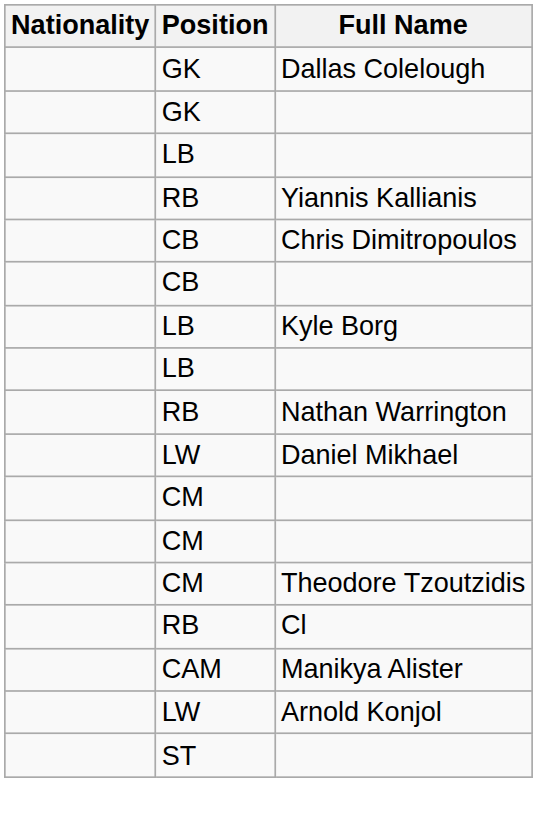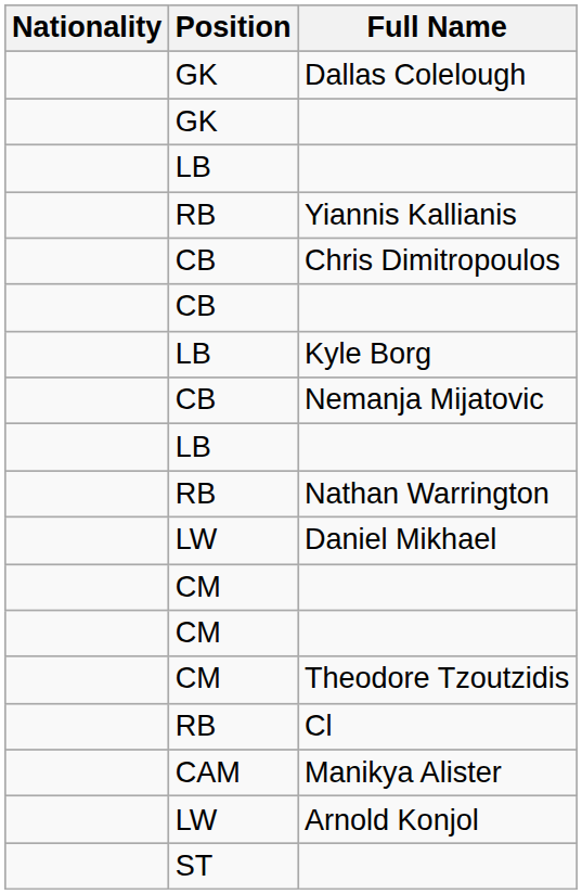 <table class="wikitable">
 <tr>
 <th>Nationality</th>
 <th>Position</th>
 <th>Full Name</th>
 </tr>
 <tr>
 <td></td>
 <td>GK</td>
 <td>Dallas Colelough</td>
 </tr>
 <tr>
 <td></td>
 <td>GK</td>
 <td></td>
 </tr>
 <tr>
 <td></td>
 <td>LB</td>
 <td></td>
 </tr>
 <tr>
 <td></td>
 <td>RB</td>
 <td>Yiannis Kallianis</td>
 </tr>
 <tr>
 <td></td>
 <td>CB</td>
 <td>Chris Dimitropoulos</td>
 </tr>
 <tr>
 <td></td>
 <td>CB</td>
 <td></td>
 </tr>
 <tr>
 <td></td>
 <td>LB</td>
 <td>Kyle Borg</td>
+</tr>
+<tr>
+<td></td>
+<td>CB</td>
+<td>Nemanja Mijatovic</td>
 </tr>
 <tr>
 <td></td>
 <td>LB</td>
 <td></td>
 </tr>
 <tr>
 <td></td>
 <td>RB</td>
 <td>Nathan Warrington</td>
 </tr>
 <tr>
 <td></td>
 <td>LW</td>
 <td>Daniel Mikhael</td>
 </tr>
 <tr>
 <td></td>
 <td>CM</td>
 <td></td>
 </tr>
 <tr>
 <td></td>
 <td>CM</td>
 <td></td>
 </tr>
 <tr>
 <td></td>
 <td>CM</td>
 <td>Theodore Tzoutzidis</td>
 </tr>
 <tr>
 <td></td>
 <td>RB</td>
 <td>Cl</td>
 </tr>
 <tr>
 <td></td>
 <td>CAM</td>
 <td>Manikya Alister</td>
 </tr>
 <tr>
 <td></td>
 <td>LW</td>
 <td>Arnold Konjol</td>
 </tr>
 <tr>
 <td></td>
 <td>ST</td>
 <td></td>
 </tr>
 </table>
